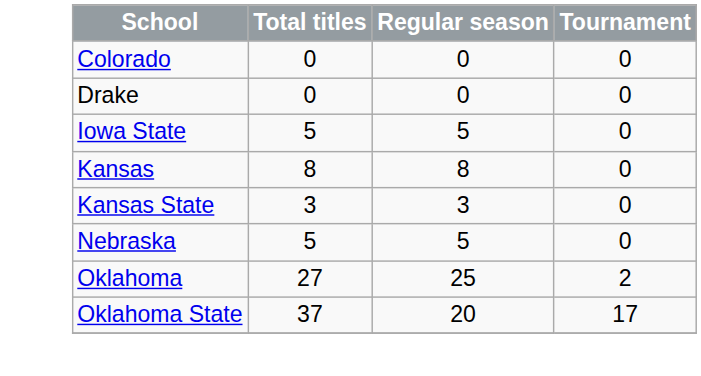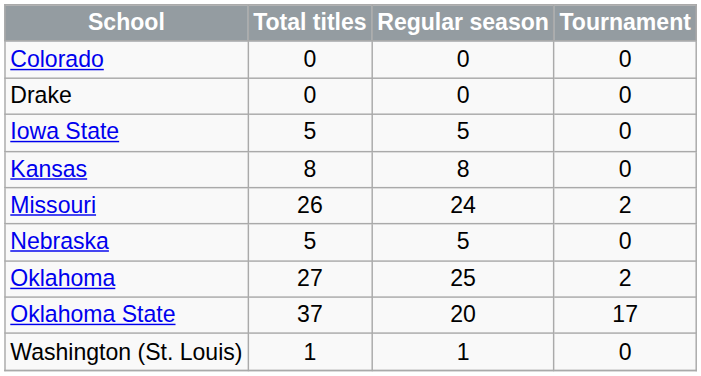 <table class="wikitable" align="right" width="auto">
 <tr>
 </tr>
 <tr>
 <th style="background:#949CA1;color:white;">School</th>
 <th style="background:#949CA1;color:white;">Total titles</th>
 <th style="background:#949CA1;color:white;">Regular season</th>
 <th style="background:#949CA1;color:white;">Tournament</th>
 </tr>
 <tr>
 <td><a href='#'>Colorado</a></td>
 <td align="center">0</td>
 <td align="center">0</td>
 <td align="center">0</td>
 </tr>
 <tr>
 <td>Drake</td>
 <td align="center">0</td>
 <td align="center">0</td>
 <td align="center">0</td>
 </tr>
 <tr>
 <td><a href='#'>Iowa State</a></td>
 <td align="center">5</td>
 <td align="center">5</td>
 <td align="center">0</td>
 </tr>
 <tr>
 <td><a href='#'>Kansas</a></td>
 <td align="center">8</td>
 <td align="center">8</td>
 <td align="center">0</td>
 </tr>
 <tr>
-<td><a href='#'>Kansas State</a></td>
-<td align="center">3</td>
-<td align="center">3</td>
-<td align="center">0</td>
+<td><a href='#'>Missouri</a></td>
+<td align="center">26</td>
+<td align="center">24</td>
+<td align="center">2</td>
 </tr>
 <tr>
 <td><a href='#'>Nebraska</a></td>
 <td align="center">5</td>
 <td align="center">5</td>
 <td align="center">0</td>
 </tr>
 <tr>
 <td><a href='#'>Oklahoma</a></td>
 <td align="center">27</td>
 <td align="center">25</td>
 <td align="center">2</td>
 </tr>
 <tr>
 <td><a href='#'>Oklahoma State</a></td>
 <td align="center">37</td>
 <td align="center">20</td>
 <td align="center">17</td>
 </tr>
 <tr>
+<td>Washington (St. Louis)</td>
+<td align="center">1</td>
+<td align="center">1</td>
+<td align="center">0</td>
+</tr>
+<tr>
 </tr>
 </table>
